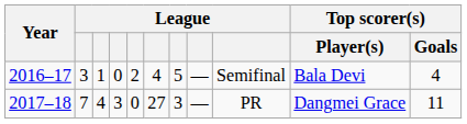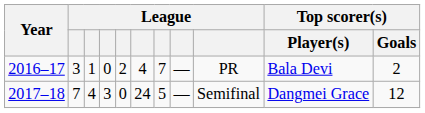 <table class="wikitable sortable" style="text-align: center">
 <tr>
 <th scope="col" rowspan="2">Year</th>
 <th colspan=8 class="unsortable">League</th>
 <th scope="col" colspan=3 class="unsortable">Top scorer(s)</th>
 </tr>
 <tr>
 <th></th>
 <th></th>
 <th></th>
 <th></th>
 <th></th>
 <th></th>
 <th></th>
 <th></th>
 <th class="unsortable">Player(s)</th>
 <th class="unsortable">Goals</th>
 </tr>
 <tr>
 <td><a href='#'>2016–17</a></td>
 <td>3</td>
 <td>1</td>
 <td>0</td>
 <td>2</td>
 <td>4</td>
-<td>5</td>
+<td>7</td>
 <td>—</td>
-<td>Semifinal</td>
+<td>PR</td>
 <td align=left> <a href='#'>Bala Devi</a></td>
-<td>4</td>
+<td>2</td>
 </tr>
 <tr>
 <td><a href='#'>2017–18</a></td>
 <td>7</td>
 <td>4</td>
 <td>3</td>
 <td>0</td>
-<td>27</td>
-<td>3</td>
+<td>24</td>
+<td>5</td>
 <td>—</td>
-<td>PR</td>
+<td>Semifinal</td>
 <td align=left> <a href='#'>Dangmei Grace</a></td>
-<td>11</td>
+<td>12</td>
 </tr>
 </table>
